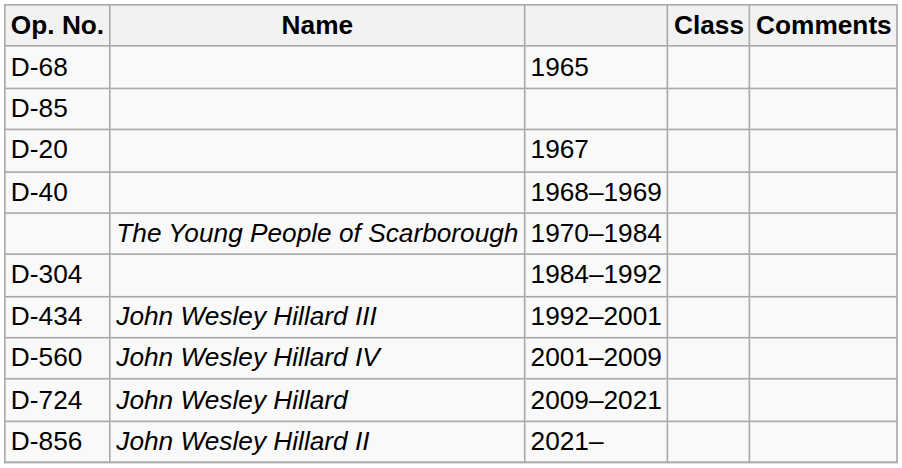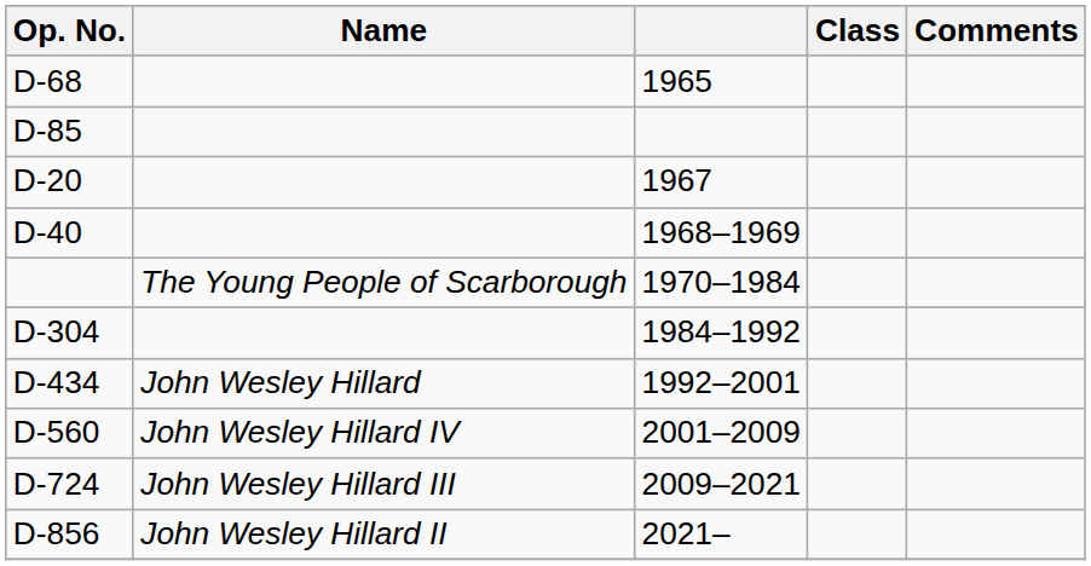 <table class="wikitable">
 <tr>
 <th>Op. No.</th>
 <th>Name</th>
 <th></th>
 <th>Class</th>
 <th>Comments</th>
 </tr>
 <tr>
 <td>D-68</td>
 <td></td>
 <td>1965</td>
 <td></td>
 <td></td>
 </tr>
 <tr>
 <td>D-85</td>
 <td></td>
 <td></td>
 <td></td>
 <td></td>
 </tr>
 <tr>
 <td>D-20</td>
 <td></td>
 <td>1967</td>
 <td></td>
 <td></td>
 </tr>
 <tr>
 <td>D-40</td>
 <td></td>
 <td>1968–1969</td>
 <td></td>
 <td></td>
 </tr>
 <tr>
 <td></td>
 <td><em>The Young People of Scarborough</em></td>
 <td>1970–1984</td>
 <td></td>
 <td></td>
 </tr>
 <tr>
 <td>D-304</td>
 <td></td>
 <td>1984–1992</td>
 <td></td>
 <td></td>
 </tr>
 <tr>
 <td>D-434</td>
-<td><em>John Wesley Hillard III</em></td>
+<td><em>John Wesley Hillard</em></td>
 <td>1992–2001</td>
 <td></td>
 <td></td>
 </tr>
 <tr>
 <td>D-560</td>
 <td><em>John Wesley Hillard IV</em></td>
 <td>2001–2009</td>
 <td></td>
 <td></td>
 </tr>
 <tr>
 <td>D-724</td>
-<td><em>John Wesley Hillard</em></td>
+<td><em>John Wesley Hillard III</em></td>
 <td>2009–2021</td>
 <td></td>
 <td></td>
 </tr>
 <tr>
 <td>D-856</td>
 <td><em>John Wesley Hillard II</em></td>
 <td>2021–</td>
 <td></td>
 <td></td>
 </tr>
 <tr>
 </tr>
 </table>
